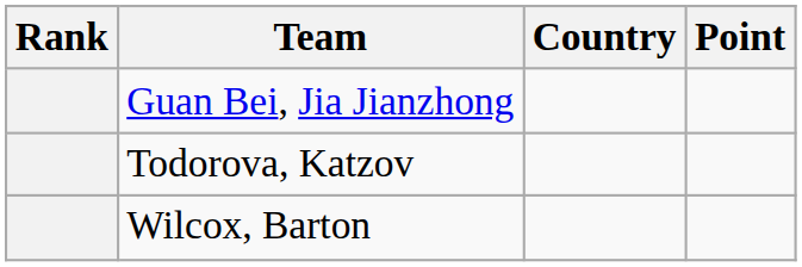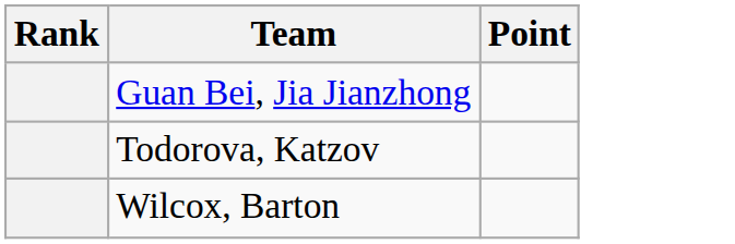 <table class="wikitable sortable">
 <tr>
 <th>Rank</th>
 <th>Team</th>
-<th>Country</th>
 <th>Point</th>
 </tr>
 <tr>
 <th></th>
 <td><a href='#'>Guan Bei</a>, <a href='#'>Jia Jianzhong</a></td>
 <td></td>
-<td></td>
 </tr>
 <tr>
 <th></th>
 <td>Todorova, Katzov</td>
-<td></td>
 <td></td>
 </tr>
 <tr>
 <th></th>
 <td>Wilcox, Barton</td>
 <td></td>
-<td></td>
 </tr>
 </table>
